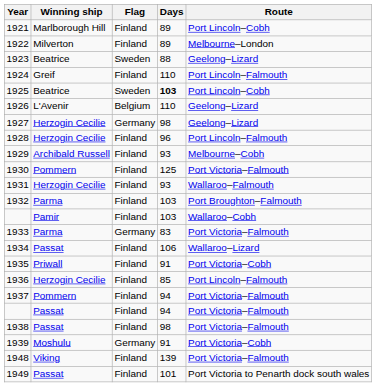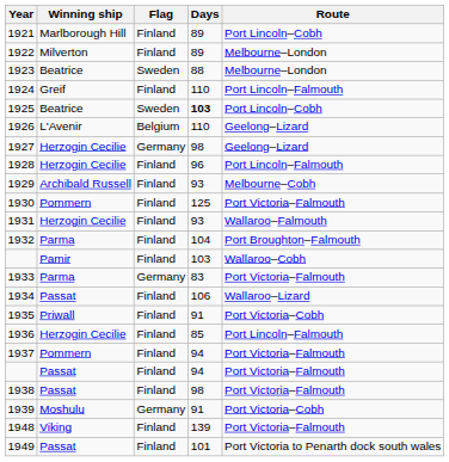 <table class="wikitable">
 <tr>
 <th>Year</th>
 <th>Winning ship</th>
 <th>Flag</th>
 <th>Days</th>
 <th>Route</th>
 </tr>
 <tr>
 <td>1921</td>
 <td>Marlborough Hill</td>
 <td>Finland</td>
 <td>89</td>
 <td><a href='#'>Port Lincoln</a>–<a href='#'>Cobh</a></td>
 </tr>
 <tr>
 <td>1922</td>
 <td>Milverton</td>
 <td>Finland</td>
 <td>89</td>
 <td><a href='#'>Melbourne</a>–London</td>
 </tr>
 <tr>
 <td>1923</td>
 <td>Beatrice</td>
 <td>Sweden</td>
 <td>88</td>
-<td><a href='#'>Geelong</a>–<a href='#'>Lizard</a></td>
+<td><a href='#'>Melbourne</a>–London</td>
 </tr>
 <tr>
 <td>1924</td>
 <td>Greif</td>
 <td>Finland</td>
 <td>110</td>
 <td><a href='#'>Port Lincoln</a>–<a href='#'>Falmouth</a></td>
 </tr>
 <tr>
 <td>1925</td>
 <td>Beatrice</td>
 <td>Sweden</td>
 <td><strong>103</strong></td>
 <td><a href='#'>Port Lincoln</a>–<a href='#'>Cobh</a></td>
 </tr>
 <tr>
 <td>1926</td>
 <td>L'Avenir</td>
 <td>Belgium</td>
 <td>110</td>
 <td><a href='#'>Geelong</a>–<a href='#'>Lizard</a></td>
 </tr>
 <tr>
 <td>1927</td>
 <td><a href='#'>Herzogin Cecilie</a></td>
 <td>Germany</td>
 <td>98</td>
 <td><a href='#'>Geelong</a>–<a href='#'>Lizard</a></td>
 </tr>
 <tr>
 <td>1928</td>
 <td><a href='#'>Herzogin Cecilie</a></td>
 <td>Finland</td>
 <td>96</td>
 <td><a href='#'>Port Lincoln</a>–<a href='#'>Falmouth</a></td>
 </tr>
 <tr>
 <td>1929</td>
 <td><a href='#'>Archibald Russell</a></td>
 <td>Finland</td>
 <td>93</td>
 <td><a href='#'>Melbourne</a>–<a href='#'>Cobh</a></td>
 </tr>
 <tr>
 <td>1930</td>
 <td><a href='#'>Pommern</a></td>
 <td>Finland</td>
 <td>125</td>
 <td><a href='#'>Port Victoria</a>–<a href='#'>Falmouth</a></td>
 </tr>
 <tr>
 <td>1931</td>
 <td><a href='#'>Herzogin Cecilie</a></td>
 <td>Finland</td>
 <td>93</td>
 <td><a href='#'>Wallaroo</a>–<a href='#'>Falmouth</a></td>
 </tr>
 <tr>
 <td>1932</td>
 <td><a href='#'>Parma</a></td>
 <td>Finland</td>
-<td>103</td>
+<td>104</td>
 <td><a href='#'>Port Broughton</a>–<a href='#'>Falmouth</a></td>
 </tr>
 <tr>
 <td></td>
 <td><a href='#'>Pamir</a></td>
 <td>Finland</td>
 <td>103</td>
 <td><a href='#'>Wallaroo</a>–<a href='#'>Cobh</a></td>
 </tr>
 <tr>
 <td>1933</td>
 <td><a href='#'>Parma</a></td>
 <td>Germany</td>
 <td>83</td>
 <td><a href='#'>Port Victoria</a>–<a href='#'>Falmouth</a></td>
 </tr>
 <tr>
 <td>1934</td>
 <td><a href='#'>Passat</a></td>
 <td>Finland</td>
 <td>106</td>
 <td><a href='#'>Wallaroo</a>–<a href='#'>Lizard</a></td>
 </tr>
 <tr>
 <td>1935</td>
 <td><a href='#'>Priwall</a></td>
 <td>Finland</td>
 <td>91</td>
 <td><a href='#'>Port Victoria</a>–<a href='#'>Cobh</a></td>
 </tr>
 <tr>
 <td>1936</td>
 <td><a href='#'>Herzogin Cecilie</a></td>
 <td>Finland</td>
 <td>85</td>
 <td><a href='#'>Port Lincoln</a>–<a href='#'>Falmouth</a></td>
 </tr>
 <tr>
 <td>1937</td>
 <td><a href='#'>Pommern</a></td>
 <td>Finland</td>
 <td>94</td>
 <td><a href='#'>Port Victoria</a>–<a href='#'>Falmouth</a></td>
 </tr>
 <tr>
 <td></td>
 <td><a href='#'>Passat</a></td>
 <td>Finland</td>
 <td>94</td>
 <td><a href='#'>Port Victoria</a>–<a href='#'>Falmouth</a></td>
 </tr>
 <tr>
 <td>1938</td>
 <td><a href='#'>Passat</a></td>
 <td>Finland</td>
 <td>98</td>
 <td><a href='#'>Port Victoria</a>–<a href='#'>Falmouth</a></td>
 </tr>
 <tr>
 <td>1939</td>
 <td><a href='#'>Moshulu</a></td>
 <td>Germany</td>
 <td>91</td>
 <td><a href='#'>Port Victoria</a>–<a href='#'>Cobh</a></td>
 </tr>
 <tr>
 <td>1948</td>
 <td><a href='#'>Viking</a></td>
 <td>Finland</td>
 <td>139</td>
 <td><a href='#'>Port Victoria</a>–<a href='#'>Falmouth</a></td>
 </tr>
 <tr>
 <td>1949</td>
 <td><a href='#'>Passat</a></td>
 <td>Finland</td>
 <td>101</td>
 <td>Port Victoria to Penarth dock south wales</td>
 </tr>
 </table>
